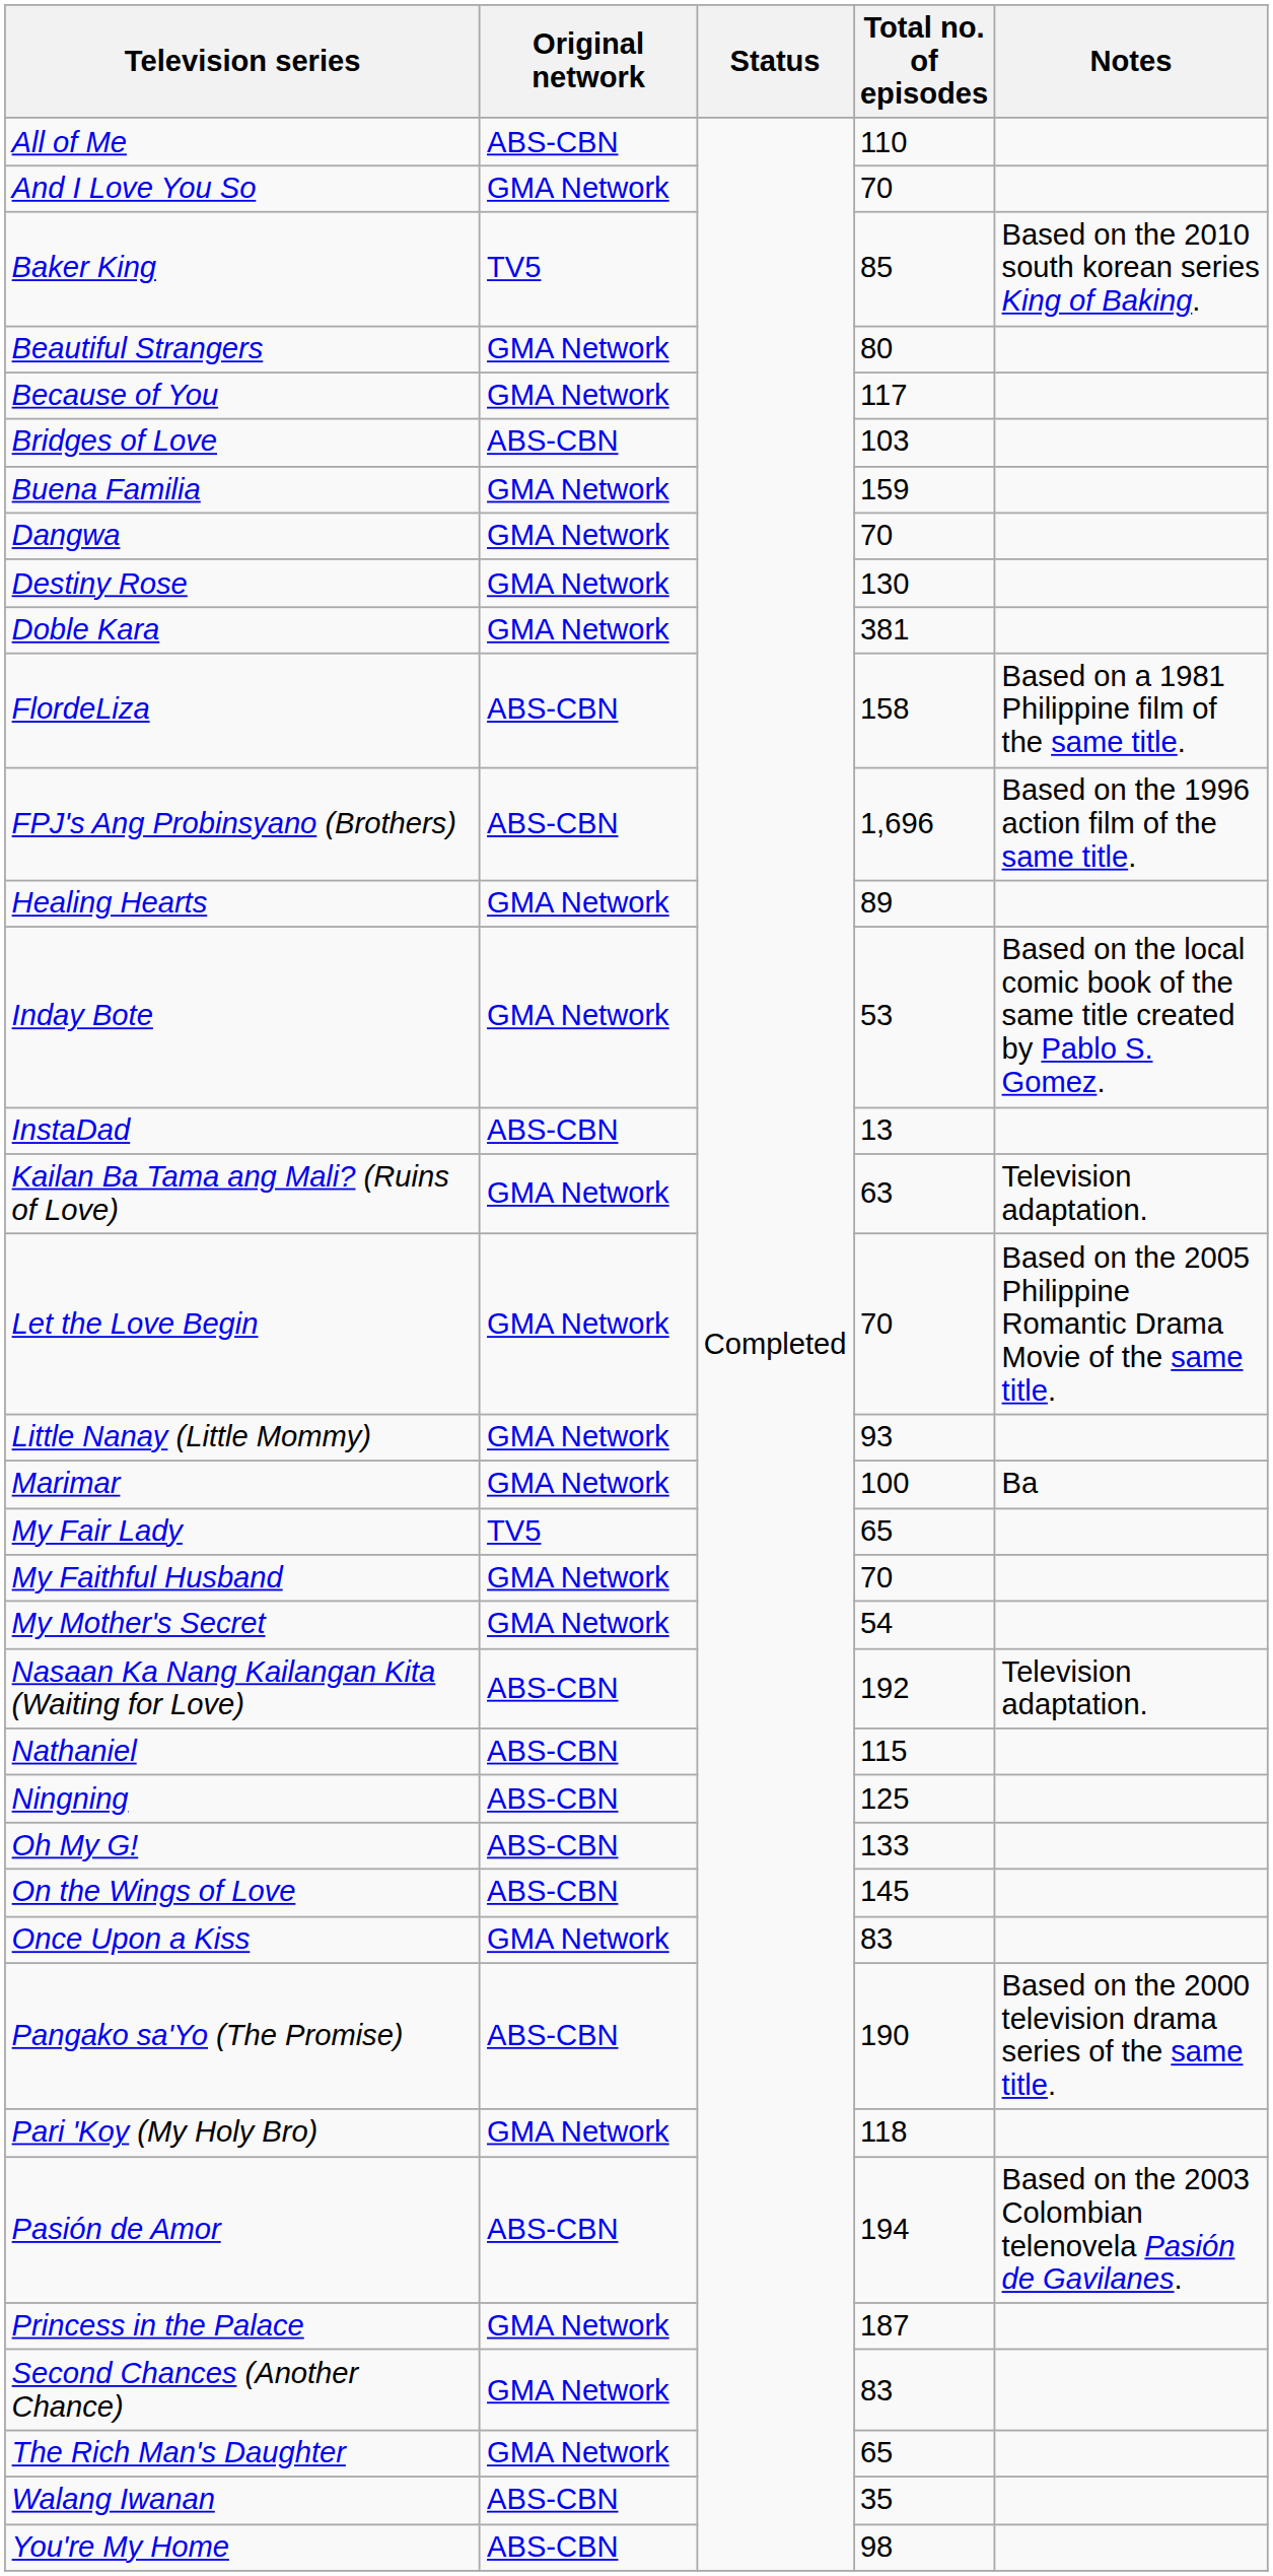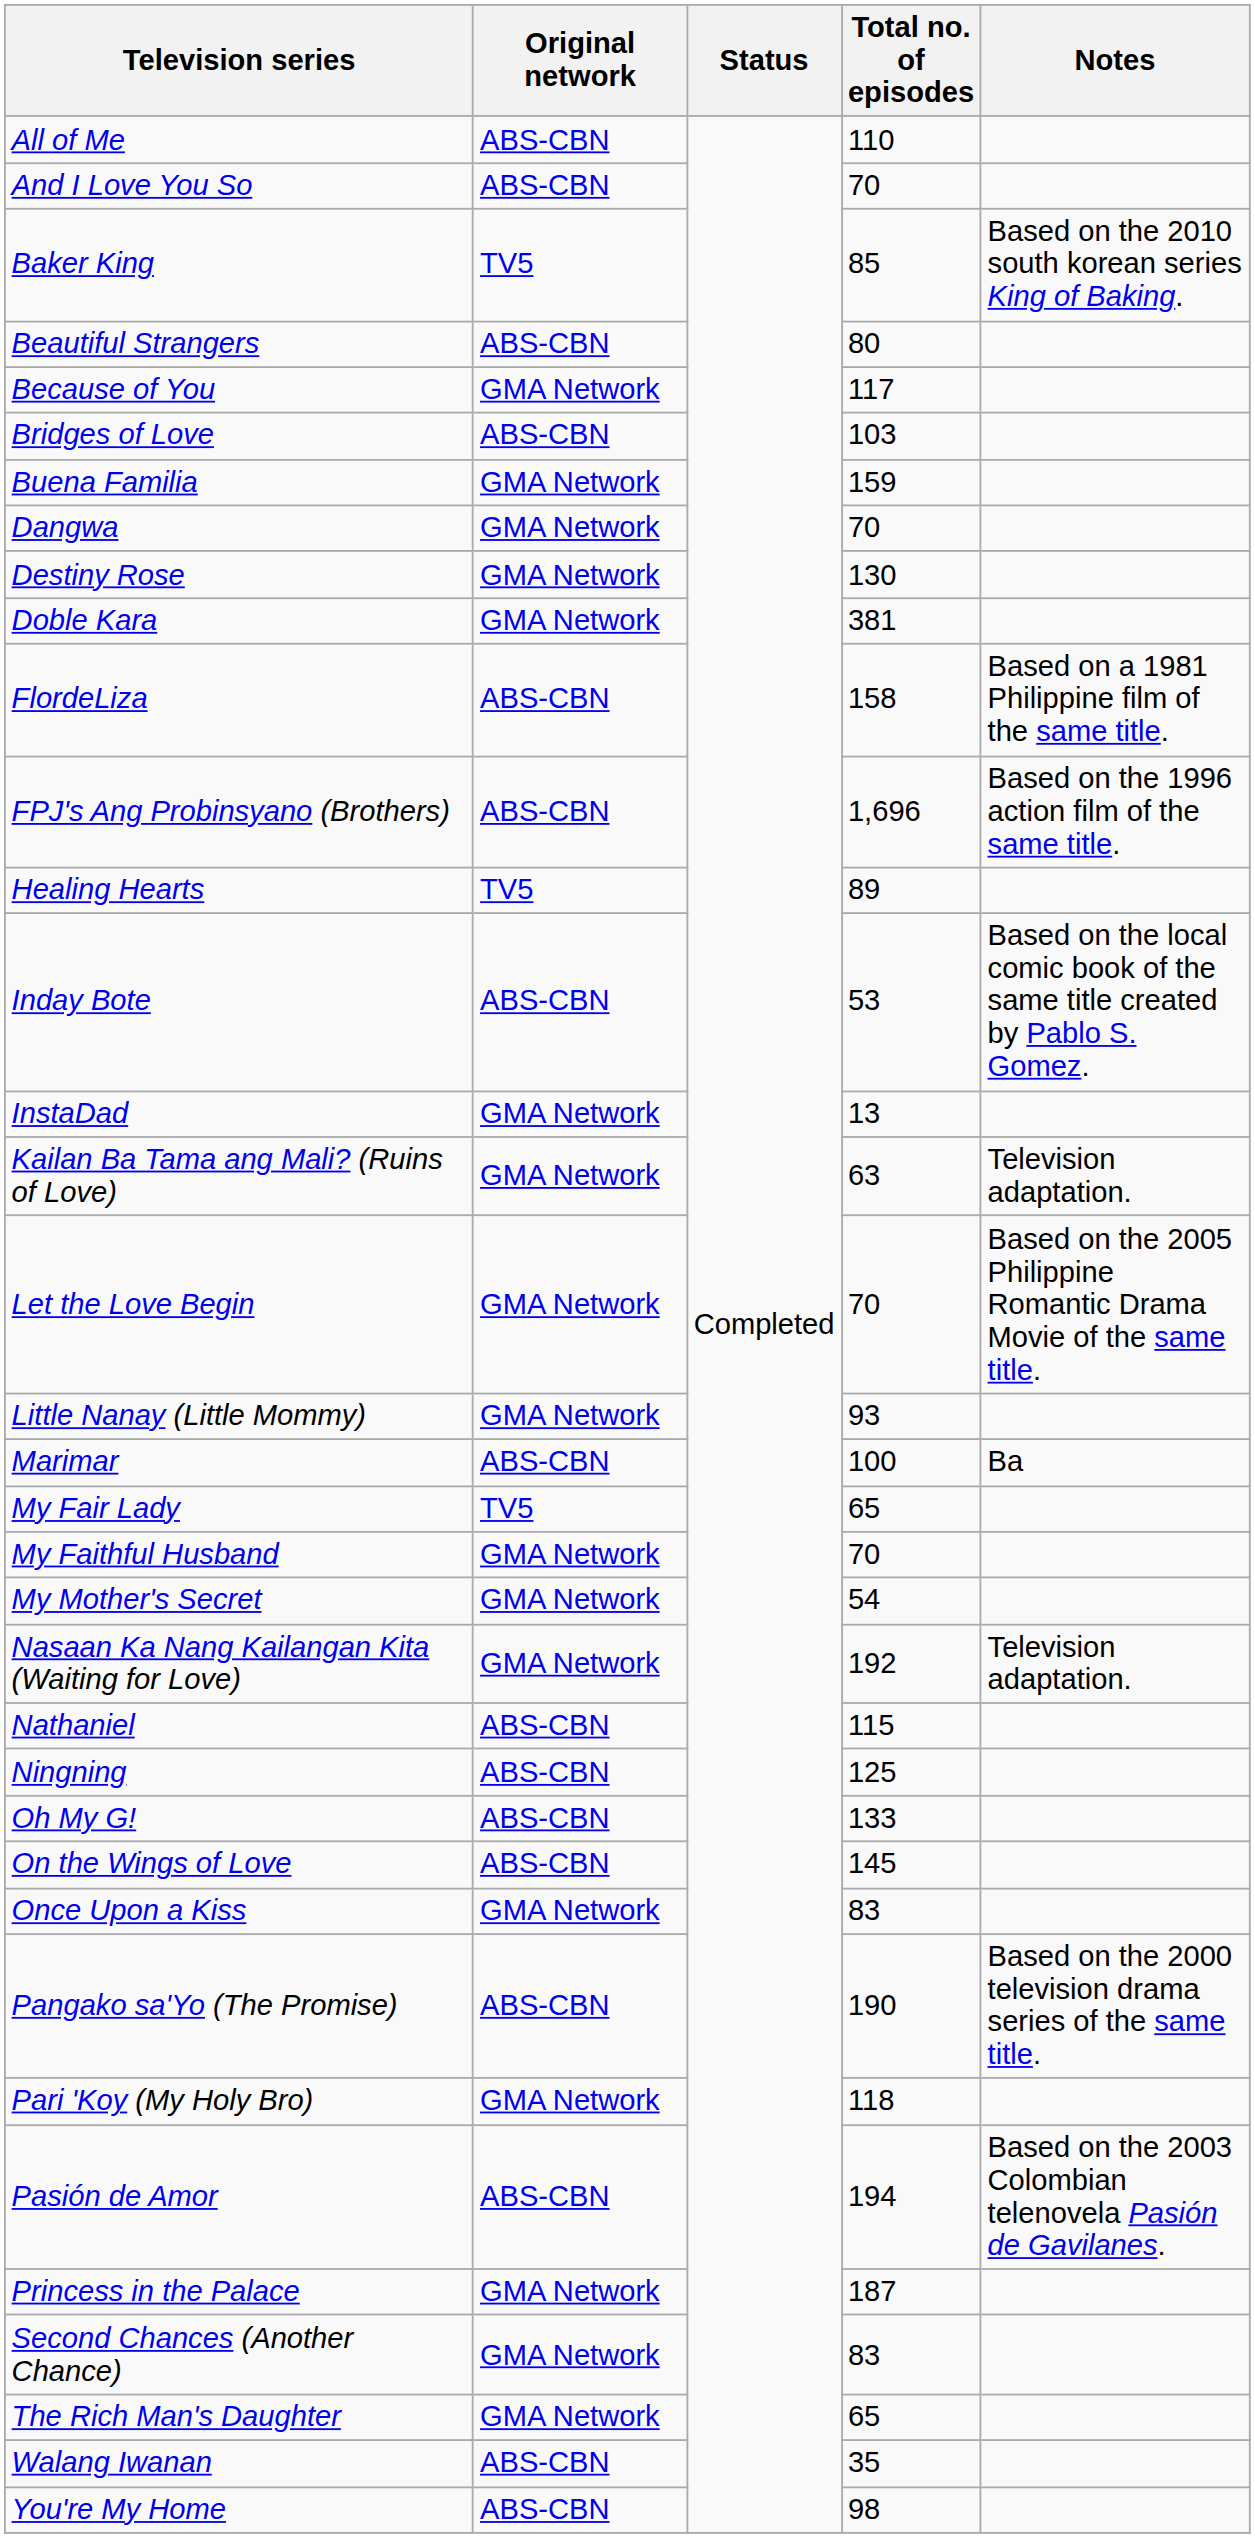 <table class="wikitable sortable">
 <tr>
 <th style="width:250px;">Television series</th>
 <th style="width:110px;">Original network</th>
 <th style="width:75px;">Status</th>
 <th style="width:60px;">Total no. of episodes</th>
 <th style="width:140px;">Notes</th>
 </tr>
 <tr>
 <td><a href='#'><em>All of Me</em></a></td>
 <td><a href='#'>ABS-CBN</a></td>
 <td rowspan="36">Completed</td>
 <td>110</td>
 <td></td>
 </tr>
 <tr>
 <td><a href='#'><em>And I Love You So</em></a></td>
-<td><a href='#'>GMA Network</a></td>
+<td><a href='#'>ABS-CBN</a></td>
 <td>70</td>
 <td></td>
 </tr>
 <tr>
 <td><a href='#'><em>Baker King</em></a></td>
 <td><a href='#'>TV5</a></td>
 <td>85</td>
 <td>Based on the 2010 south korean series <a href='#'><em>King of Baking</em></a>.</td>
 </tr>
 <tr>
 <td><a href='#'><em>Beautiful Strangers</em></a></td>
-<td><a href='#'>GMA Network</a></td>
+<td><a href='#'>ABS-CBN</a></td>
 <td>80</td>
 <td></td>
 </tr>
 <tr>
 <td><a href='#'><em>Because of You</em></a></td>
 <td><a href='#'>GMA Network</a></td>
 <td>117</td>
 <td></td>
 </tr>
 <tr>
 <td><a href='#'><em>Bridges of Love</em></a></td>
 <td><a href='#'>ABS-CBN</a></td>
 <td>103</td>
 <td></td>
 </tr>
 <tr>
 <td><a href='#'><em>Buena Familia</em></a></td>
 <td><a href='#'>GMA Network</a></td>
 <td>159</td>
 <td></td>
 </tr>
 <tr>
 <td><em><a href='#'>Dangwa</a></em></td>
 <td><a href='#'>GMA Network</a></td>
 <td>70</td>
 <td></td>
 </tr>
 <tr>
 <td><a href='#'><em>Destiny Rose</em></a></td>
 <td><a href='#'>GMA Network</a></td>
 <td>130</td>
 <td></td>
 </tr>
 <tr>
 <td><a href='#'><em>Doble Kara</em></a></td>
 <td><a href='#'>GMA Network</a></td>
 <td>381</td>
 <td></td>
 </tr>
 <tr>
 <td><em><a href='#'>FlordeLiza</a></em></td>
 <td><a href='#'>ABS-CBN</a></td>
 <td>158</td>
 <td>Based on a 1981 Philippine film of the <a href='#'>same title</a>.</td>
 </tr>
 <tr>
 <td><a href='#'><em>FPJ's Ang Probinsyano</em></a> <em>(Brothers)</em></td>
 <td><a href='#'>ABS-CBN</a></td>
 <td>1,696</td>
 <td>Based on the 1996 action film of the <a href='#'>same title</a>.</td>
 </tr>
 <tr>
 <td><a href='#'><em>Healing Hearts</em></a></td>
-<td><a href='#'>GMA Network</a></td>
+<td><a href='#'>TV5</a></td>
 <td>89</td>
 <td></td>
 </tr>
 <tr>
 <td><a href='#'><em>Inday Bote</em></a></td>
-<td><a href='#'>GMA Network</a></td>
+<td><a href='#'>ABS-CBN</a></td>
 <td>53</td>
 <td>Based on the local comic book of the same title created by <a href='#'>Pablo S. Gomez</a>.</td>
 </tr>
 <tr>
 <td><em><a href='#'>InstaDad</a></em></td>
-<td><a href='#'>ABS-CBN</a></td>
+<td><a href='#'>GMA Network</a></td>
 <td>13</td>
 <td></td>
 </tr>
 <tr>
 <td><a href='#'><em>Kailan Ba Tama ang Mali?</em></a> <em>(Ruins of Love)</em></td>
 <td><a href='#'>GMA Network</a></td>
 <td>63</td>
 <td>Television adaptation.</td>
 </tr>
 <tr>
 <td><a href='#'><em>Let the Love Begin</em></a></td>
 <td><a href='#'>GMA Network</a></td>
 <td>70</td>
 <td>Based on the 2005 Philippine Romantic Drama Movie of the <a href='#'>same title</a>.</td>
 </tr>
 <tr>
 <td><a href='#'><em>Little Nanay</em></a> <em>(Little Mommy)</em></td>
 <td><a href='#'>GMA Network</a></td>
 <td>93</td>
 <td></td>
 </tr>
 <tr>
 <td><a href='#'><em>Marimar</em></a></td>
-<td><a href='#'>GMA Network</a></td>
+<td><a href='#'>ABS-CBN</a></td>
 <td>100</td>
 <td>Ba</td>
 </tr>
 <tr>
 <td><a href='#'><em>My Fair Lady</em></a></td>
 <td><a href='#'>TV5</a></td>
 <td>65</td>
 <td></td>
 </tr>
 <tr>
 <td><a href='#'><em>My Faithful Husband</em></a></td>
 <td><a href='#'>GMA Network</a></td>
 <td>70</td>
 <td></td>
 </tr>
 <tr>
 <td><a href='#'><em>My Mother's Secret</em></a></td>
 <td><a href='#'>GMA Network</a></td>
 <td>54</td>
 <td></td>
 </tr>
 <tr>
 <td><a href='#'><em>Nasaan Ka Nang Kailangan Kita</em></a> <em>(Waiting for Love)</em></td>
-<td><a href='#'>ABS-CBN</a></td>
+<td><a href='#'>GMA Network</a></td>
 <td>192</td>
 <td>Television adaptation.</td>
 </tr>
 <tr>
 <td><a href='#'><em>Nathaniel</em></a></td>
 <td><a href='#'>ABS-CBN</a></td>
 <td>115</td>
 <td></td>
 </tr>
 <tr>
 <td><a href='#'><em>Ningning</em></a></td>
 <td><a href='#'>ABS-CBN</a></td>
 <td>125</td>
 <td></td>
 </tr>
 <tr>
 <td><a href='#'><em>Oh My G!</em></a></td>
 <td><a href='#'>ABS-CBN</a></td>
 <td>133</td>
 <td></td>
 </tr>
 <tr>
 <td><a href='#'><em>On the Wings of Love</em></a></td>
 <td><a href='#'>ABS-CBN</a></td>
 <td>145</td>
 <td></td>
 </tr>
 <tr>
 <td><a href='#'><em>Once Upon a Kiss</em></a></td>
 <td><a href='#'>GMA Network</a></td>
 <td>83</td>
 <td></td>
 </tr>
 <tr>
 <td><a href='#'><em>Pangako sa'Yo</em></a> <em>(The Promise)</em></td>
 <td><a href='#'>ABS-CBN</a></td>
 <td>190</td>
 <td>Based on the 2000 television drama series of the <a href='#'>same title</a>.</td>
 </tr>
 <tr>
 <td><a href='#'><em>Pari 'Koy</em></a> <em>(My Holy Bro)</em></td>
 <td><a href='#'>GMA Network</a></td>
 <td>118</td>
 <td></td>
 </tr>
 <tr>
 <td><a href='#'><em>Pasión de Amor</em></a></td>
 <td><a href='#'>ABS-CBN</a></td>
 <td>194</td>
 <td>Based on the 2003 Colombian telenovela <a href='#'><em>Pasión de Gavilanes</em></a>.</td>
 </tr>
 <tr>
 <td><a href='#'><em>Princess in the Palace</em></a></td>
 <td><a href='#'>GMA Network</a></td>
 <td>187</td>
 <td></td>
 </tr>
 <tr>
 <td><a href='#'><em>Second Chances</em></a> <em>(Another Chance)</em></td>
 <td><a href='#'>GMA Network</a></td>
 <td>83</td>
 <td></td>
 </tr>
 <tr>
 <td><a href='#'><em>The Rich Man's Daughter</em></a></td>
 <td><a href='#'>GMA Network</a></td>
 <td>65</td>
 <td></td>
 </tr>
 <tr>
 <td><a href='#'><em>Walang Iwanan</em></a></td>
 <td><a href='#'>ABS-CBN</a></td>
 <td>35</td>
 <td></td>
 </tr>
 <tr>
 <td><a href='#'><em>You're My Home</em></a></td>
 <td><a href='#'>ABS-CBN</a></td>
 <td>98</td>
 <td></td>
 </tr>
 </table>
